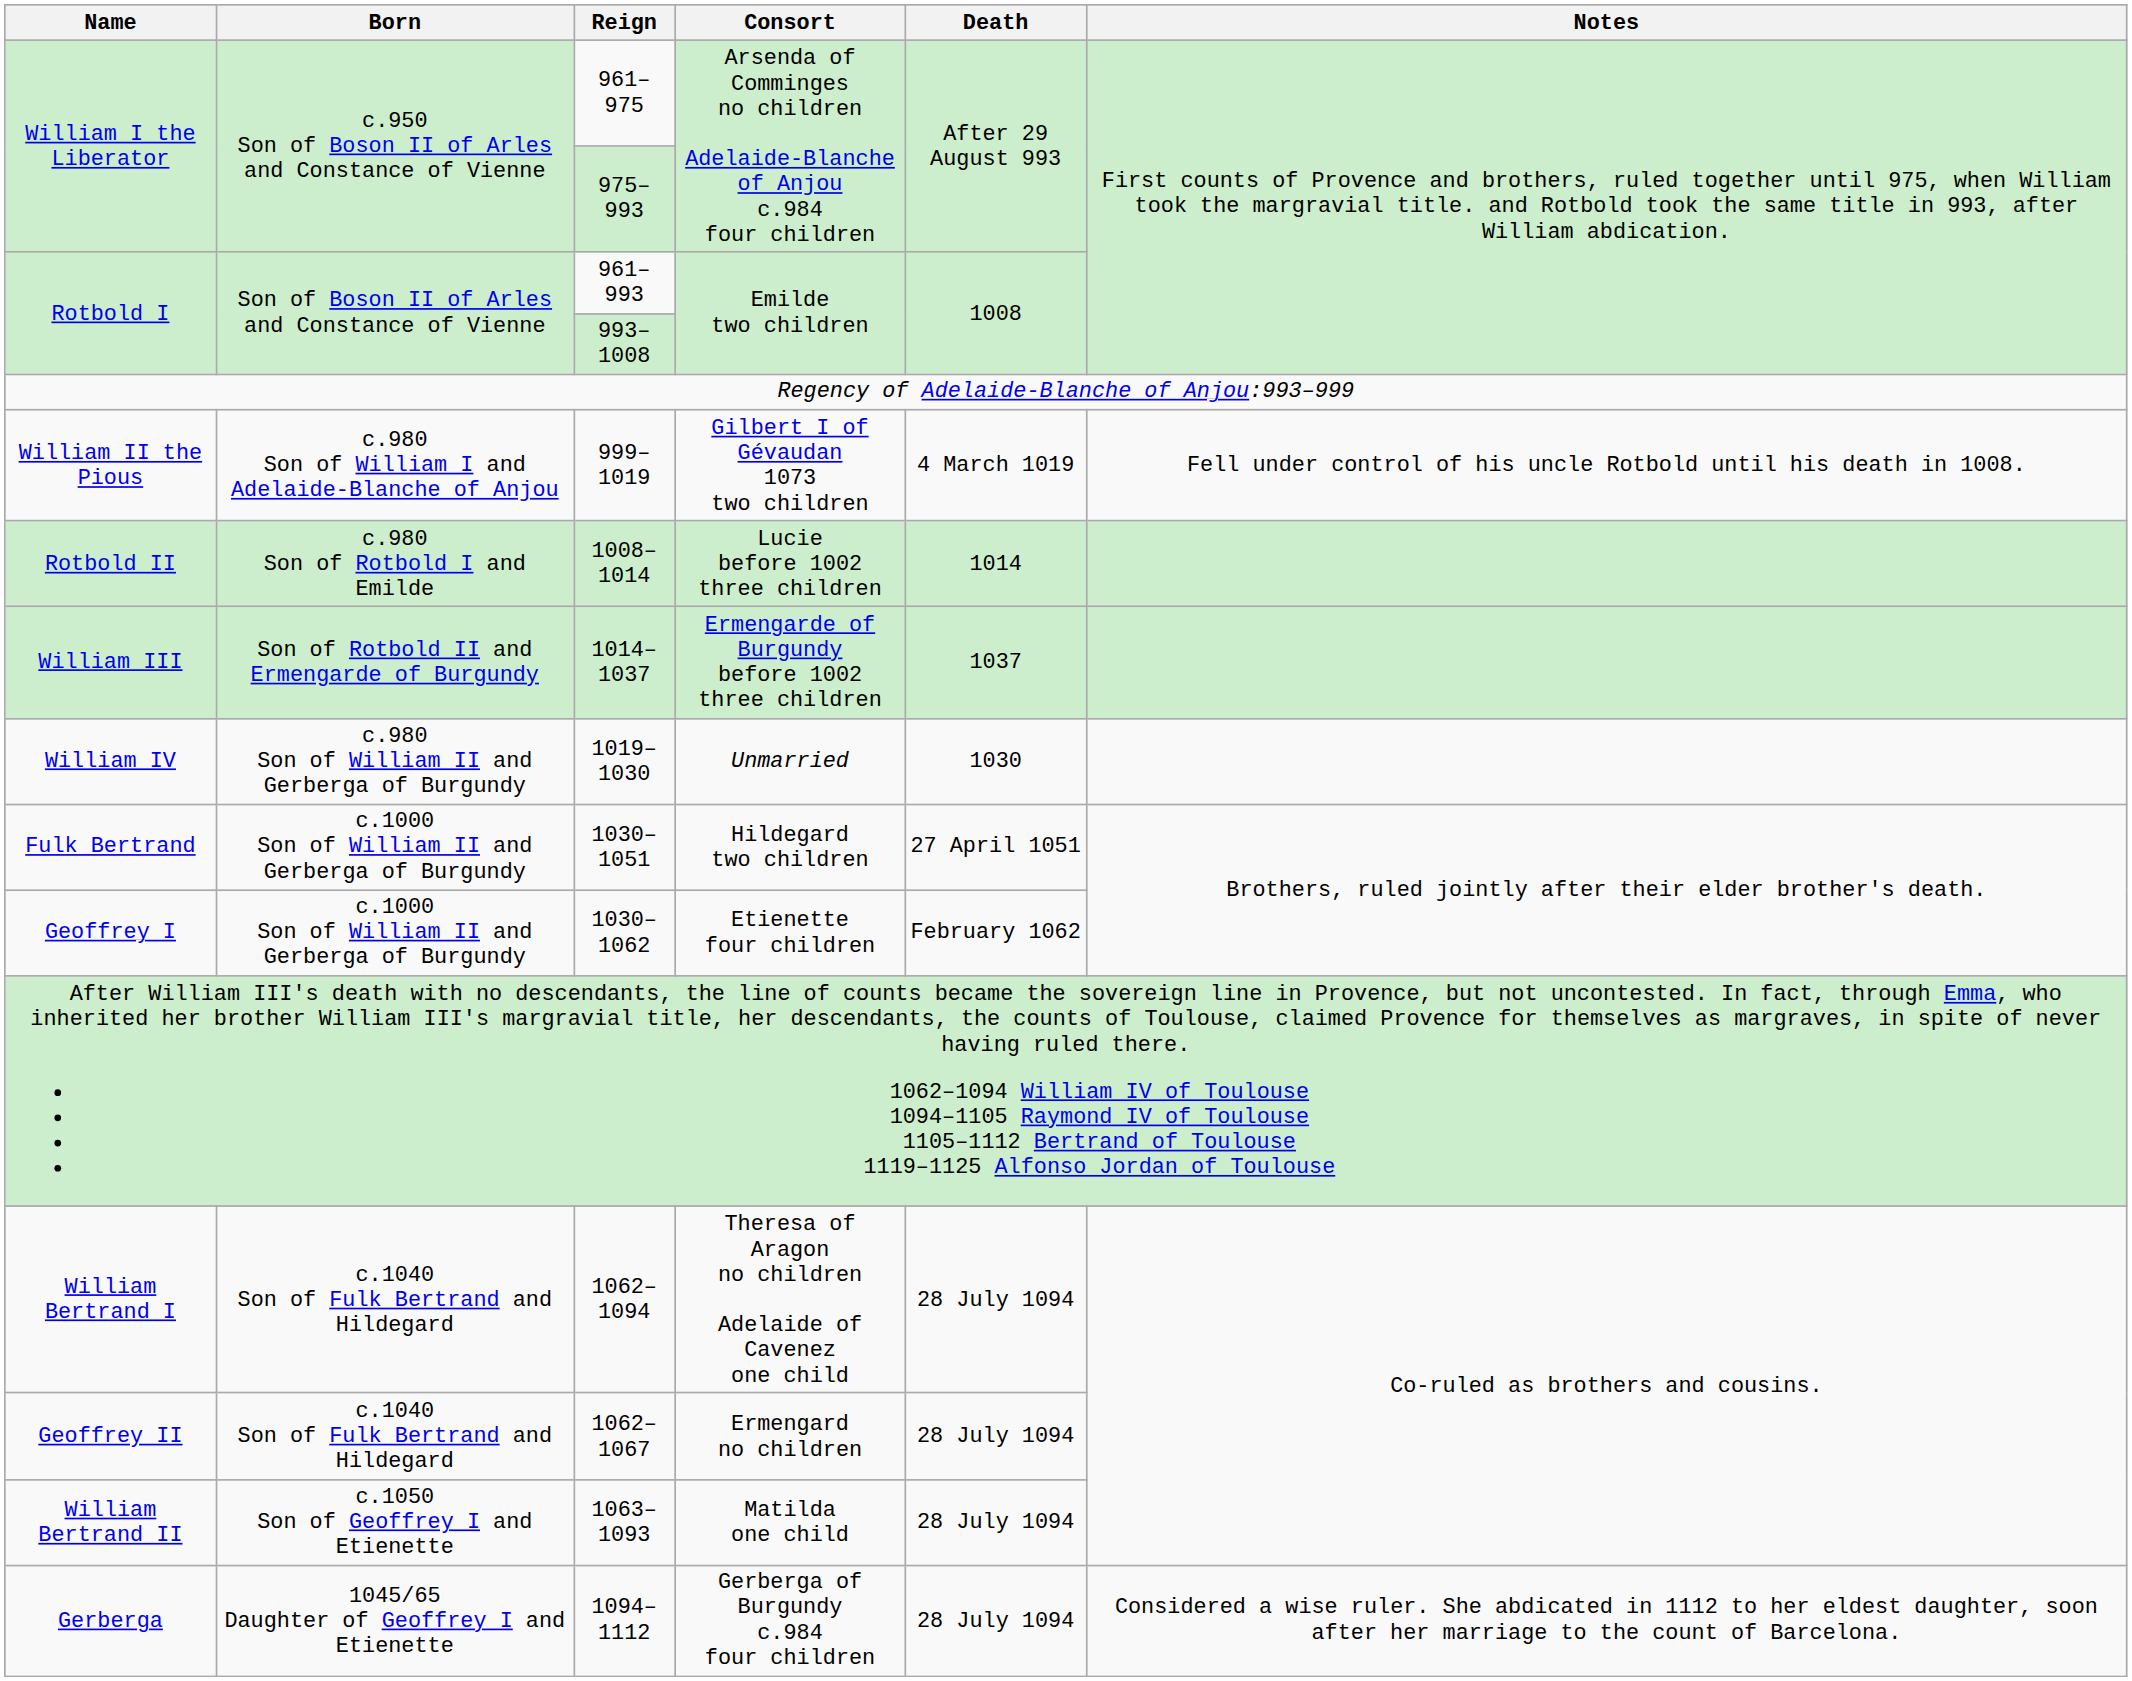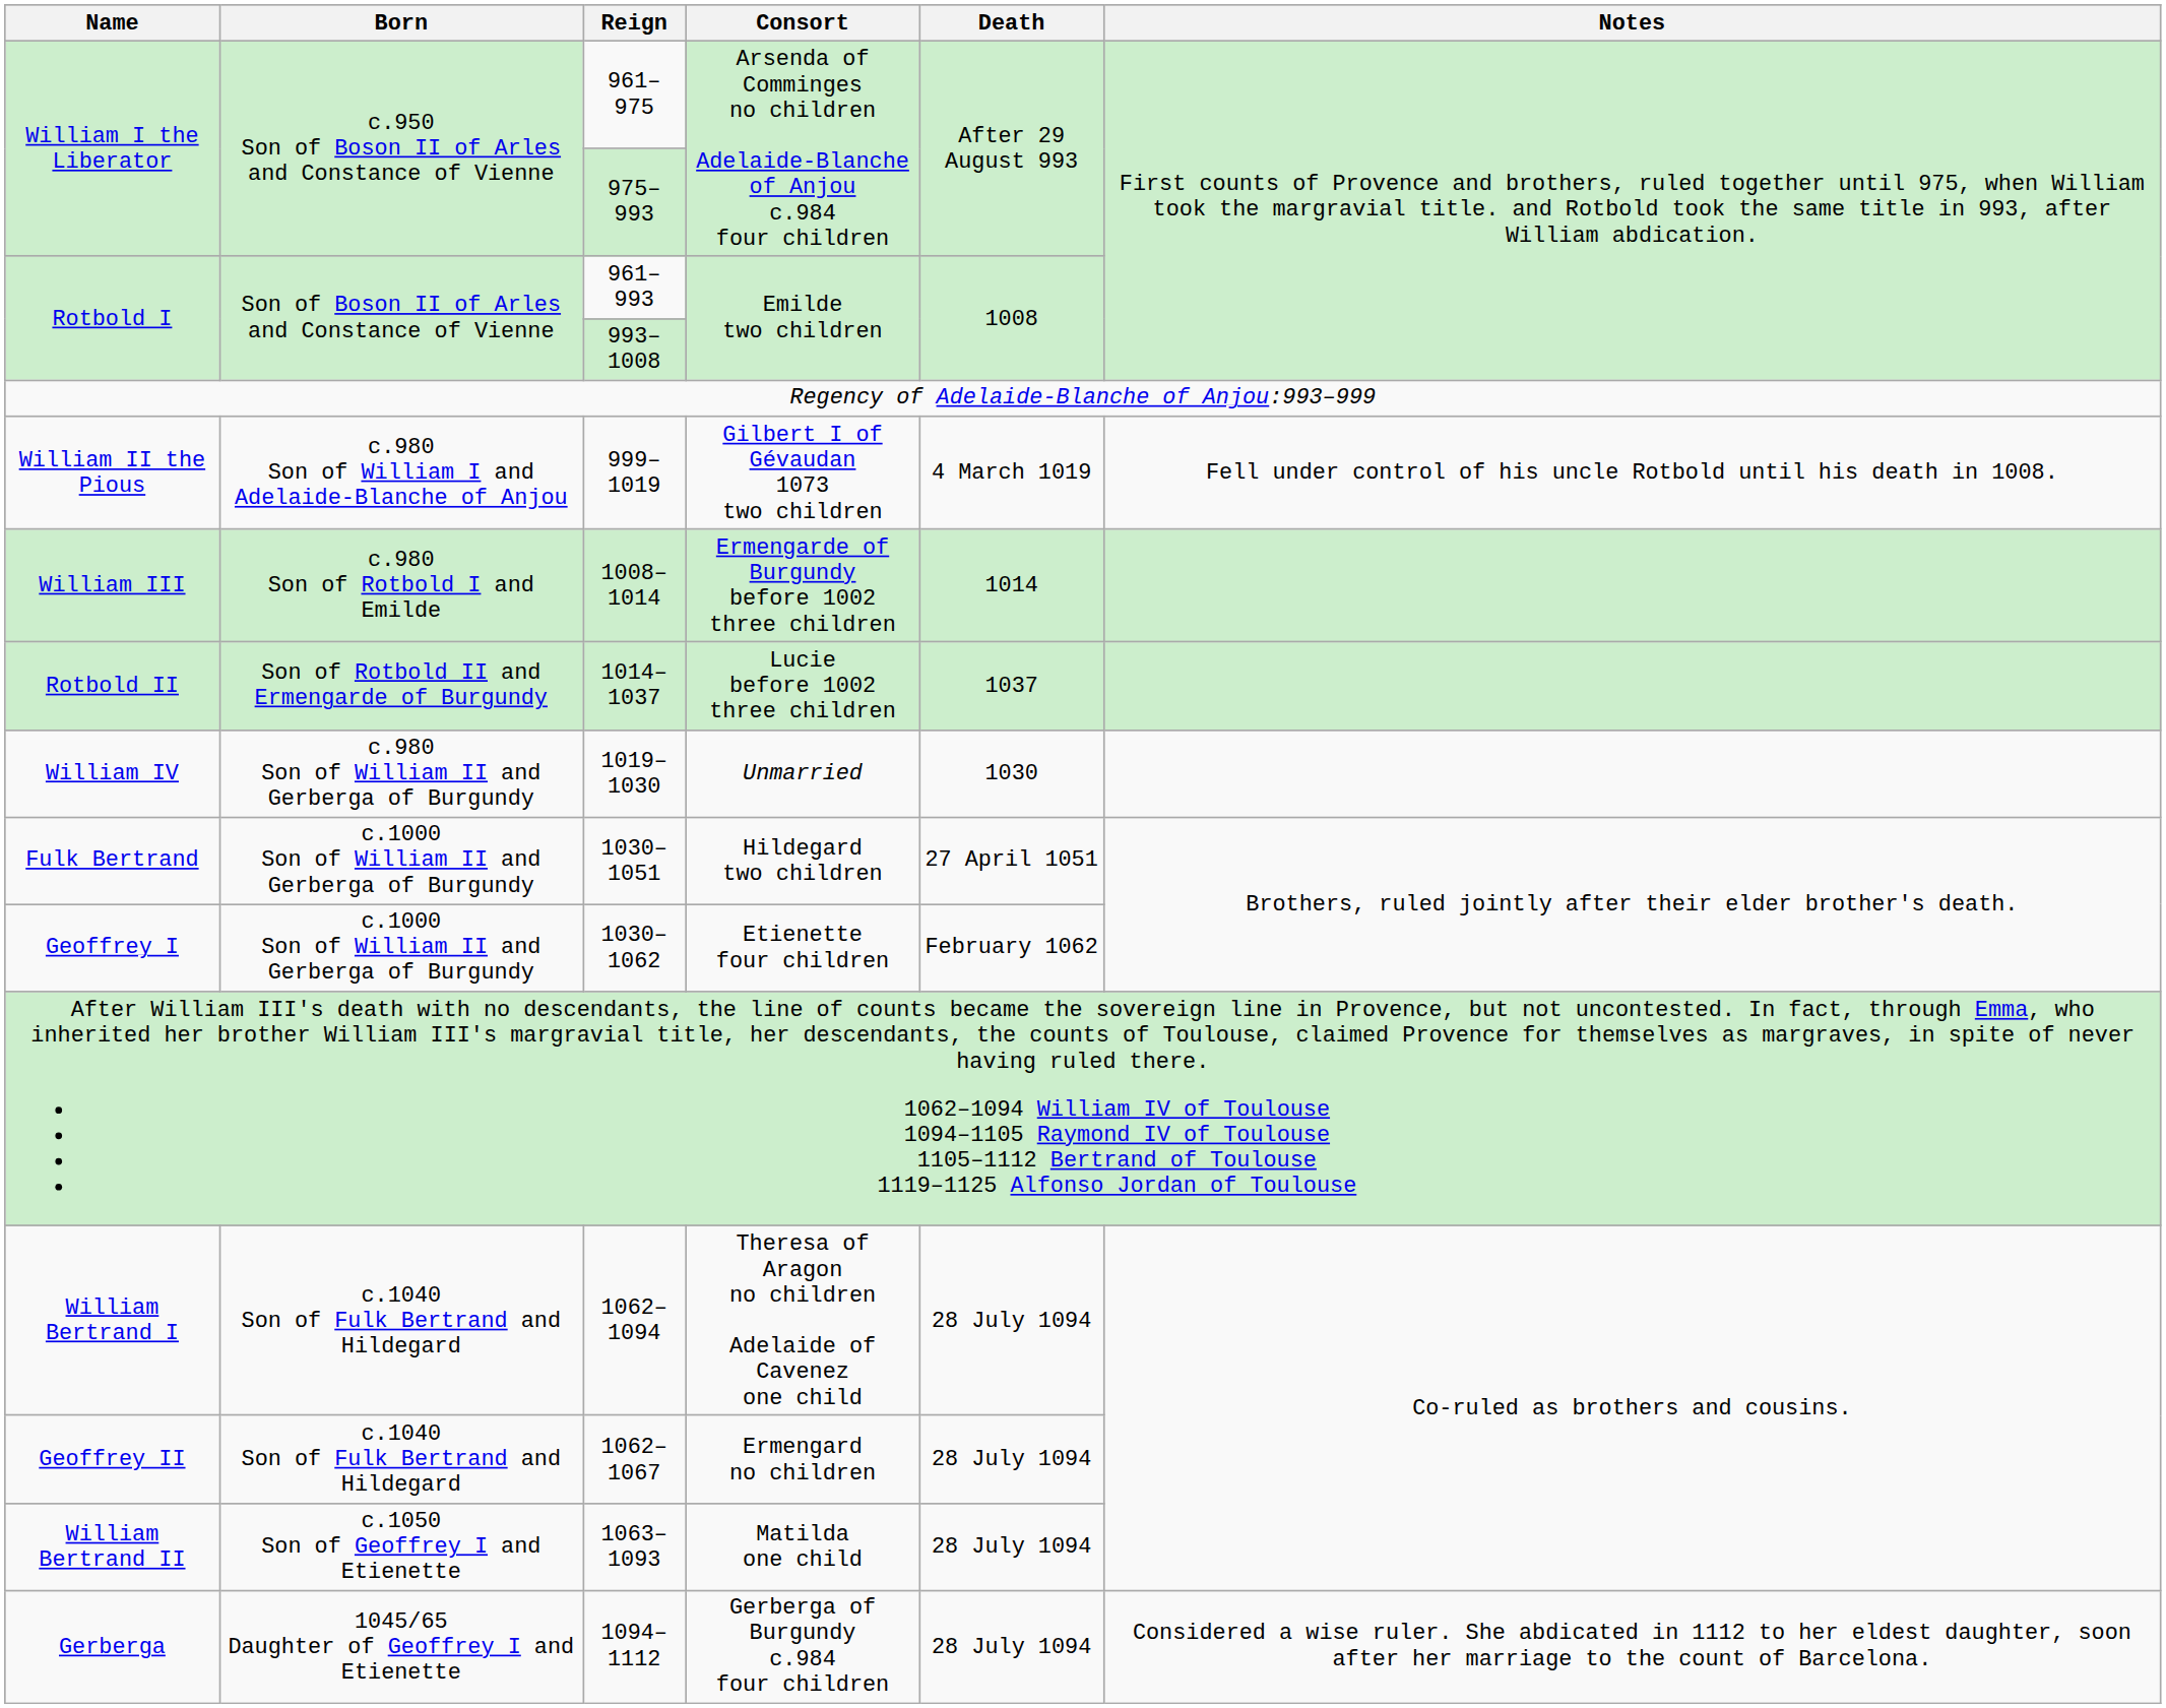 <table class="wikitable" style="width:100%; text-align:center;">
 <tr>
 <th>Name</th>
 <th>Born</th>
 <th>Reign</th>
 <th>Consort</th>
 <th>Death</th>
 <th>Notes</th>
 </tr>
 <tr>
 <td bgcolor=#cec rowspan="2"><a href='#'>William I the Liberator</a></td>
 <td bgcolor=#cec rowspan="2">c.950<br>Son of <a href='#'>Boson II of Arles</a> and Constance of Vienne</td>
 <td>961–975</td>
 <td bgcolor=#cec rowspan="2">Arsenda of Comminges<br>no children<br><br><a href='#'>Adelaide-Blanche of Anjou</a><br>c.984<br>four children</td>
 <td bgcolor=#cec rowspan="2">After 29 August 993</td>
 <td bgcolor=#cec rowspan="4">First counts of Provence and brothers, ruled together until 975, when William took the margravial title. and Rotbold took the same title in 993, after William abdication.</td>
 </tr>
 <tr>
 <td bgcolor=#cec>975–993</td>
 </tr>
 <tr>
 <td bgcolor=#cec rowspan="2"><a href='#'>Rotbold I</a></td>
 <td bgcolor=#cec rowspan="2">Son of <a href='#'>Boson II of Arles</a> and Constance of Vienne</td>
 <td>961–993</td>
 <td bgcolor=#cec rowspan="2">Emilde<br>two children</td>
 <td bgcolor=#cec rowspan="2">1008</td>
 </tr>
 <tr>
 <td bgcolor=#cec>993–1008</td>
 </tr>
 <tr>
 <td colspan="7"><em>Regency of <a href='#'>Adelaide-Blanche of Anjou</a>:993–999</em></td>
 </tr>
 <tr>
 <td><a href='#'>William II the Pious</a></td>
 <td>c.980<br>Son of <a href='#'>William I</a> and <a href='#'>Adelaide-Blanche of Anjou</a></td>
 <td>999–1019</td>
 <td><a href='#'>Gilbert I of Gévaudan</a><br>1073<br>two children</td>
 <td>4 March 1019</td>
 <td>Fell under control of his uncle Rotbold until his death in 1008.</td>
 </tr>
 <tr>
-<td bgcolor=#cec><a href='#'>Rotbold II</a></td>
+<td bgcolor=#cec><a href='#'>William III</a></td>
 <td bgcolor=#cec>c.980<br>Son of <a href='#'>Rotbold I</a> and Emilde</td>
 <td bgcolor=#cec>1008–1014</td>
-<td bgcolor=#cec>Lucie<br>before 1002<br>three children</td>
+<td bgcolor=#cec><a href='#'>Ermengarde of Burgundy</a><br>before 1002<br>three children</td>
 <td bgcolor=#cec>1014</td>
 <td bgcolor=#cec></td>
 </tr>
 <tr>
-<td bgcolor=#cec><a href='#'>William III</a></td>
+<td bgcolor=#cec><a href='#'>Rotbold II</a></td>
 <td bgcolor=#cec>Son of <a href='#'>Rotbold II</a> and <a href='#'>Ermengarde of Burgundy</a></td>
 <td bgcolor=#cec>1014–1037</td>
-<td bgcolor=#cec><a href='#'>Ermengarde of Burgundy</a><br>before 1002<br>three children</td>
+<td bgcolor=#cec>Lucie<br>before 1002<br>three children</td>
 <td bgcolor=#cec>1037</td>
 <td bgcolor=#cec></td>
 </tr>
 <tr>
 <td><a href='#'>William IV</a></td>
 <td>c.980<br>Son of <a href='#'>William II</a> and Gerberga of Burgundy</td>
 <td>1019–1030</td>
 <td><em>Unmarried</em></td>
 <td>1030</td>
 <td></td>
 </tr>
 <tr>
 <td><a href='#'>Fulk Bertrand</a></td>
 <td>c.1000<br>Son of <a href='#'>William II</a> and Gerberga of Burgundy</td>
 <td>1030–1051</td>
 <td>Hildegard<br>two children</td>
 <td>27 April 1051</td>
 <td rowspan="2">Brothers, ruled jointly after their elder brother's death.</td>
 </tr>
 <tr>
 <td><a href='#'>Geoffrey I</a></td>
 <td>c.1000<br>Son of <a href='#'>William II</a> and Gerberga of Burgundy</td>
 <td>1030–1062</td>
 <td>Etienette<br>four children</td>
 <td>February 1062</td>
 </tr>
 <tr>
 <td bgcolor=#cec colspan="7">After William III's death with no descendants, the line of counts became the sovereign line in Provence, but not uncontested. In fact, through <a href='#'>Emma</a>, who inherited her brother William III's margravial title, her descendants, the counts of Toulouse, claimed Provence for themselves as margraves, in spite of never having ruled there.<br><ul><li>1062–1094 <a href='#'>William IV of Toulouse</a></li><li>1094–1105 <a href='#'>Raymond IV of Toulouse</a></li><li>1105–1112 <a href='#'>Bertrand of Toulouse</a></li><li>1119–1125 <a href='#'>Alfonso Jordan of Toulouse</a></li></ul></td>
 </tr>
 <tr>
 <td><a href='#'>William Bertrand I</a></td>
 <td>c.1040<br>Son of <a href='#'>Fulk Bertrand</a> and Hildegard</td>
 <td>1062–1094</td>
 <td>Theresa of Aragon<br>no children<br><br>Adelaide of Cavenez<br>one child</td>
 <td>28 July 1094</td>
 <td rowspan="3">Co-ruled as brothers and cousins.</td>
 </tr>
 <tr>
 <td><a href='#'>Geoffrey II</a></td>
 <td>c.1040<br>Son of <a href='#'>Fulk Bertrand</a> and Hildegard</td>
 <td>1062–1067</td>
 <td>Ermengard<br>no children</td>
 <td>28 July 1094</td>
 </tr>
 <tr>
 <td><a href='#'>William Bertrand II</a></td>
 <td>c.1050<br>Son of <a href='#'>Geoffrey I</a> and Etienette</td>
 <td>1063–1093</td>
 <td>Matilda<br>one child</td>
 <td>28 July 1094</td>
 </tr>
 <tr>
 <td><a href='#'>Gerberga</a></td>
 <td>1045/65<br>Daughter of <a href='#'>Geoffrey I</a> and Etienette</td>
 <td>1094–1112</td>
 <td>Gerberga of Burgundy<br>c.984<br>four children</td>
 <td>28 July 1094</td>
 <td>Considered a wise ruler. She abdicated in 1112 to her eldest daughter, soon after her marriage to the count of Barcelona.</td>
 </tr>
 </table>
